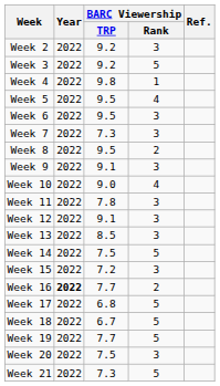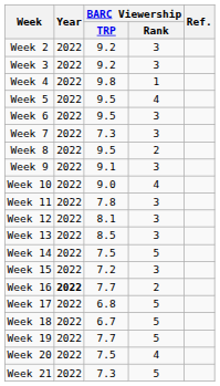 <table class="wikitable" style="text-align:center">
 <tr>
 <th rowspan="2">Week</th>
 <th rowspan="2">Year</th>
 <th colspan="2"><a href='#'>BARC</a> Viewership</th>
 <th rowspan="2">Ref.</th>
 </tr>
 <tr>
 <th><a href='#'>TRP</a></th>
 <th>Rank</th>
 </tr>
 <tr>
 <td>Week 2</td>
 <td>2022</td>
 <td>9.2</td>
 <td>3</td>
 <td></td>
 </tr>
 <tr>
 <td>Week 3</td>
 <td>2022</td>
 <td>9.2</td>
-<td>5</td>
+<td>3</td>
 <td></td>
 </tr>
 <tr>
 <td>Week 4</td>
 <td>2022</td>
 <td>9.8</td>
 <td>1</td>
 <td></td>
 </tr>
 <tr>
 <td>Week 5</td>
 <td>2022</td>
 <td>9.5</td>
 <td>4</td>
 <td></td>
 </tr>
 <tr>
 <td>Week 6</td>
 <td>2022</td>
 <td>9.5</td>
 <td>3</td>
 <td></td>
 </tr>
 <tr>
 <td>Week 7</td>
 <td>2022</td>
 <td>7.3</td>
 <td>3</td>
 <td></td>
 </tr>
 <tr>
 <td>Week 8</td>
 <td>2022</td>
 <td>9.5</td>
 <td>2</td>
 <td></td>
 </tr>
 <tr>
 <td>Week 9</td>
 <td>2022</td>
 <td>9.1</td>
 <td>3</td>
 <td></td>
 </tr>
 <tr>
 <td>Week 10</td>
 <td>2022</td>
 <td>9.0</td>
 <td>4</td>
 <td></td>
 </tr>
 <tr>
 <td>Week 11</td>
 <td>2022</td>
 <td>7.8</td>
 <td>3</td>
 <td></td>
 </tr>
 <tr>
 <td>Week 12</td>
 <td>2022</td>
-<td>9.1</td>
+<td>8.1</td>
 <td>3</td>
 <td></td>
 </tr>
 <tr>
 <td>Week 13</td>
 <td>2022</td>
 <td>8.5</td>
 <td>3</td>
 <td></td>
 </tr>
 <tr>
 <td>Week 14</td>
 <td>2022</td>
 <td>7.5</td>
 <td>5</td>
 <td></td>
 </tr>
 <tr>
 <td>Week 15</td>
 <td>2022</td>
 <td>7.2</td>
 <td>3</td>
 <td></td>
 </tr>
 <tr>
 <td>Week 16</td>
 <td><strong>2022</strong></td>
 <td>7.7</td>
 <td>2</td>
 <td></td>
 </tr>
 <tr>
 <td>Week 17</td>
 <td>2022</td>
 <td>6.8</td>
 <td>5</td>
 <td></td>
 </tr>
 <tr>
 <td>Week 18</td>
 <td>2022</td>
 <td>6.7</td>
 <td>5</td>
 <td></td>
 </tr>
 <tr>
 <td>Week 19</td>
 <td>2022</td>
 <td>7.7</td>
 <td>5</td>
 <td></td>
 </tr>
 <tr>
 <td>Week 20</td>
 <td>2022</td>
 <td>7.5</td>
-<td>3</td>
+<td>4</td>
 <td></td>
 </tr>
 <tr>
 <td>Week 21</td>
 <td>2022</td>
 <td>7.3</td>
 <td>5</td>
 <td></td>
 </tr>
 </table>
